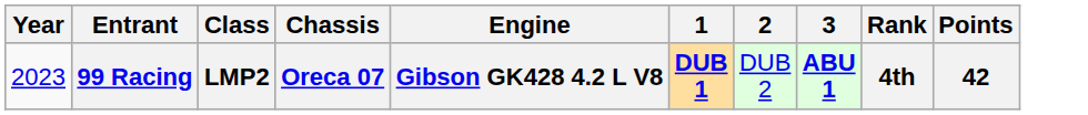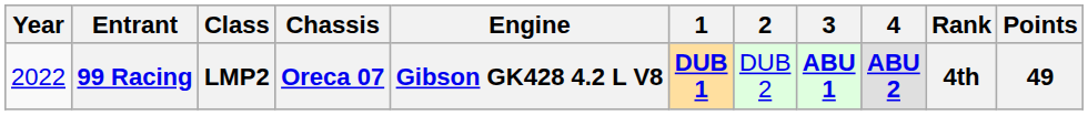 <table class="wikitable" style="text-align:center; font-size:85%">
 <tr>
 <th>Year</th>
 <th>Entrant</th>
 <th>Class</th>
 <th>Chassis</th>
 <th>Engine</th>
 <th>1</th>
 <th>2</th>
 <th>3</th>
+<th>4</th>
 <th>Rank</th>
 <th>Points</th>
 </tr>
 <tr>
-<td nowrap><a href='#'>2023</a></td>
+<td nowrap><a href='#'>2022</a></td>
 <th nowrap><a href='#'>99 Racing</a></th>
 <th>LMP2</th>
 <th nowrap><a href='#'>Oreca 07</a></th>
 <th nowrap><a href='#'>Gibson</a> GK428 4.2 L V8</th>
 <td style="background:#FFDF9F;"><strong><a href='#'>DUB<br>1</a><br></strong></td>
 <td style="background:#DFFFDF;"><a href='#'>DUB<br>2</a><br></td>
 <td style="background:#DFFFDF;"><strong><a href='#'>ABU<br>1</a></strong><br></td>
+<td style="background:#DFDFDF;"><strong><a href='#'>ABU<br>2</a></strong><br></td>
 <th>4th</th>
-<th>42</th>
+<th>49</th>
 </tr>
 </table>
